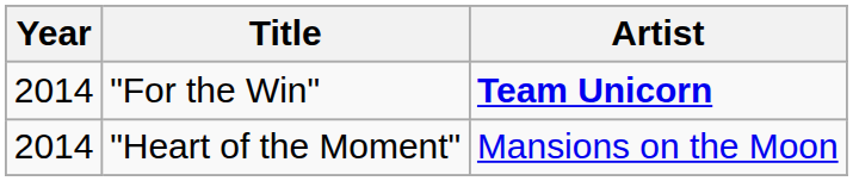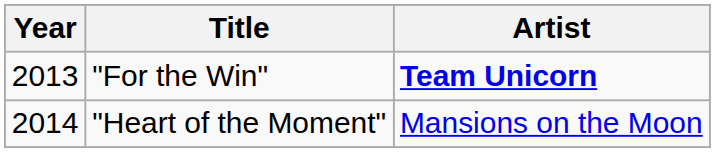 <table class="wikitable sortable">
 <tr>
 <th>Year</th>
 <th>Title</th>
 <th>Artist</th>
 </tr>
 <tr>
-<td>2014</td>
+<td>2013</td>
 <td>"For the Win"</td>
 <td><strong><a href='#'>Team Unicorn</a></strong></td>
 </tr>
 <tr>
 <td>2014</td>
 <td>"Heart of the Moment"</td>
 <td><a href='#'>Mansions on the Moon</a></td>
 </tr>
 </table>
